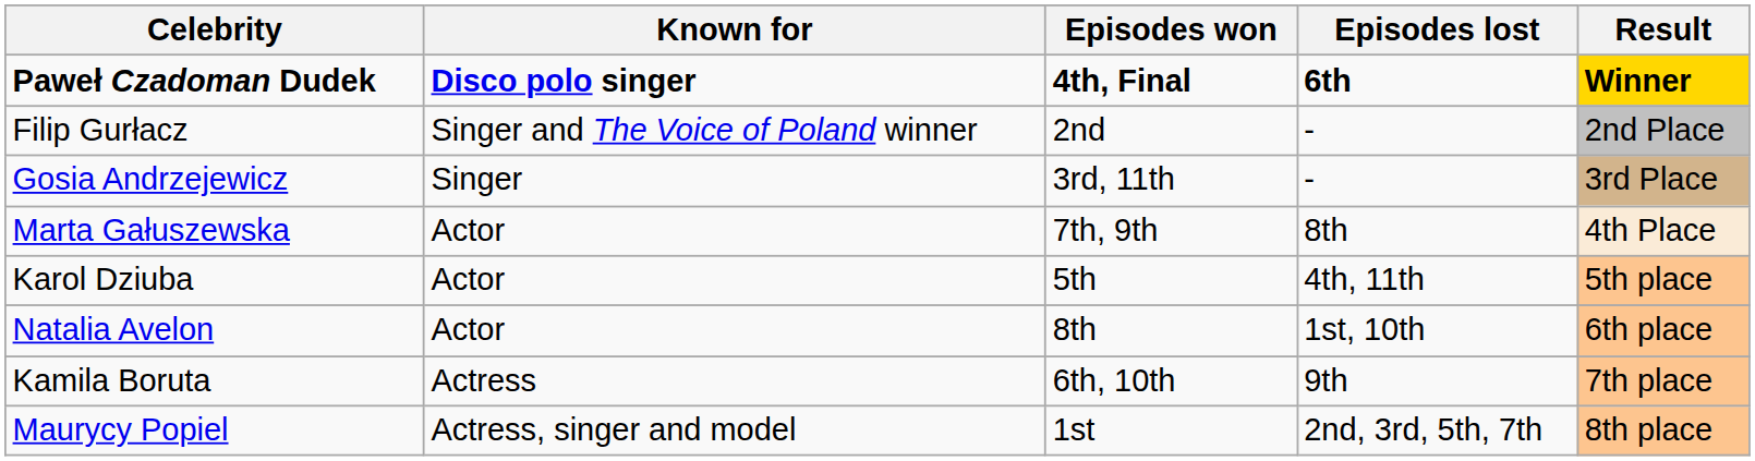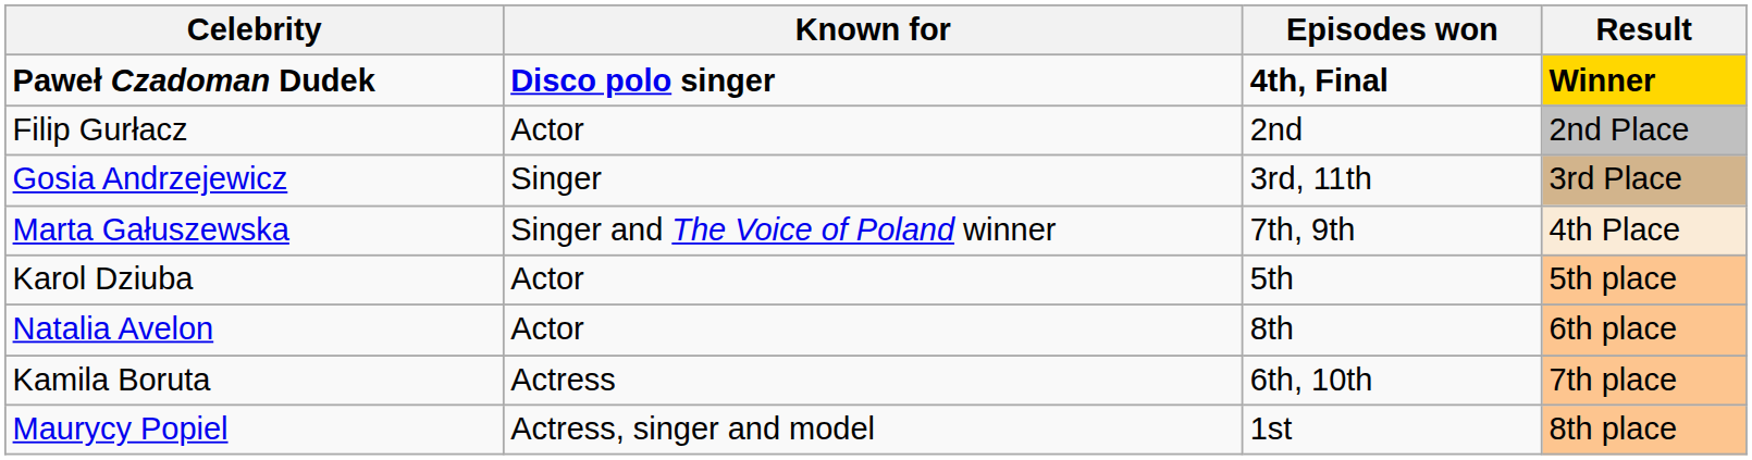 <table class="wikitable" style="width:70%;">
 <tr>
 <th>Celebrity</th>
 <th>Known for</th>
 <th>Episodes won</th>
-<th>Episodes lost</th>
 <th>Result</th>
 </tr>
 <tr>
 <td><strong>Paweł <em>Czadoman</em> Dudek</strong></td>
 <td><strong><a href='#'>Disco polo</a> singer</strong></td>
 <td><strong>4th, Final</strong></td>
-<td><strong>6th</strong></td>
 <td bgcolor="gold"><strong>Winner</strong></td>
 </tr>
 <tr>
 <td>Filip Gurłacz</td>
-<td>Singer and <em><a href='#'>The Voice of Poland</a></em> winner</td>
+<td>Actor</td>
 <td>2nd</td>
-<td>-</td>
 <td bgcolor="silver">2nd Place</td>
 </tr>
 <tr>
 <td><a href='#'>Gosia Andrzejewicz</a></td>
 <td>Singer</td>
 <td>3rd, 11th</td>
-<td>-</td>
 <td bgcolor="tan">3rd Place</td>
 </tr>
 <tr>
 <td><a href='#'>Marta Gałuszewska</a></td>
-<td>Actor</td>
+<td>Singer and <em><a href='#'>The Voice of Poland</a></em> winner</td>
 <td>7th, 9th</td>
-<td>8th</td>
 <td bgcolor="antiquewhite">4th Place</td>
 </tr>
 <tr>
 <td>Karol Dziuba</td>
 <td>Actor</td>
 <td>5th</td>
-<td>4th, 11th</td>
 <td style="background:#fdc58f;">5th place</td>
 </tr>
 <tr>
 <td><a href='#'>Natalia Avelon</a></td>
 <td>Actor</td>
 <td>8th</td>
-<td>1st, 10th</td>
 <td style="background:#fdc58f;">6th place</td>
 </tr>
 <tr>
 <td>Kamila Boruta</td>
 <td>Actress</td>
 <td>6th, 10th</td>
-<td>9th</td>
 <td style="background:#fdc58f;">7th place</td>
 </tr>
 <tr>
 <td><a href='#'>Maurycy Popiel</a></td>
 <td>Actress, singer and model</td>
 <td>1st</td>
-<td>2nd, 3rd, 5th, 7th</td>
 <td style="background:#fdc58f;">8th place</td>
 </tr>
 </table>
